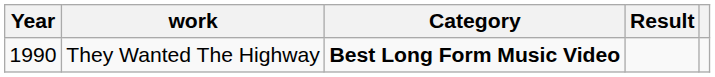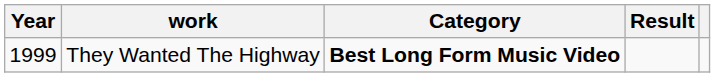 <table class="wikitable">
 <tr>
 <th>Year</th>
 <th>work</th>
 <th>Category</th>
 <th>Result</th>
 <th></th>
 </tr>
 <tr>
-<td>1990</td>
+<td>1999</td>
 <td>They Wanted The Highway</td>
 <td><strong>Best Long Form Music Video</strong></td>
 <td></td>
 <td style="text-align:center;"></td>
 </tr>
 </table>
